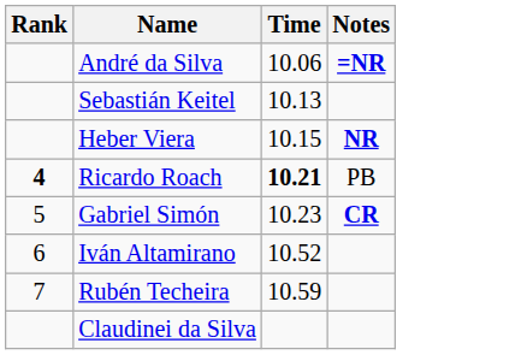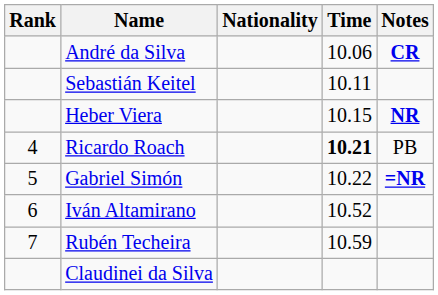 <table class="wikitable sortable" style="text-align:center">
 <tr>
 <th>Rank</th>
 <th>Name</th>
+<th>Nationality</th>
 <th>Time</th>
 <th>Notes</th>
 </tr>
 <tr>
 <td></td>
 <td align=left><a href='#'>André da Silva</a></td>
+<td align=left></td>
 <td>10.06</td>
-<td><strong><a href='#'>=NR</a></strong></td>
+<td><strong><a href='#'>CR</a></strong></td>
 </tr>
 <tr>
 <td></td>
 <td align=left><a href='#'>Sebastián Keitel</a></td>
-<td>10.13</td>
+<td align=left></td>
+<td>10.11</td>
 <td></td>
 </tr>
 <tr>
 <td></td>
 <td align=left><a href='#'>Heber Viera</a></td>
+<td align=left></td>
 <td>10.15</td>
 <td><strong><a href='#'>NR</a></strong></td>
 </tr>
 <tr>
-<td><strong>4</strong></td>
+<td>4</td>
 <td align=left><a href='#'>Ricardo Roach</a></td>
+<td align=left></td>
 <td><strong>10.21</strong></td>
 <td>PB</td>
 </tr>
 <tr>
 <td>5</td>
 <td align=left><a href='#'>Gabriel Simón</a></td>
-<td>10.23</td>
-<td><strong><a href='#'>CR</a></strong></td>
+<td align=left></td>
+<td>10.22</td>
+<td><strong><a href='#'>=NR</a></strong></td>
 </tr>
 <tr>
 <td>6</td>
 <td align=left><a href='#'>Iván Altamirano</a></td>
+<td align=left></td>
 <td>10.52</td>
 <td></td>
 </tr>
 <tr>
 <td>7</td>
 <td align=left><a href='#'>Rubén Techeira</a></td>
+<td align=left></td>
 <td>10.59</td>
 <td></td>
 </tr>
 <tr>
 <td></td>
 <td align=left><a href='#'>Claudinei da Silva</a></td>
+<td align=left></td>
 <td></td>
 <td></td>
 </tr>
 </table>
